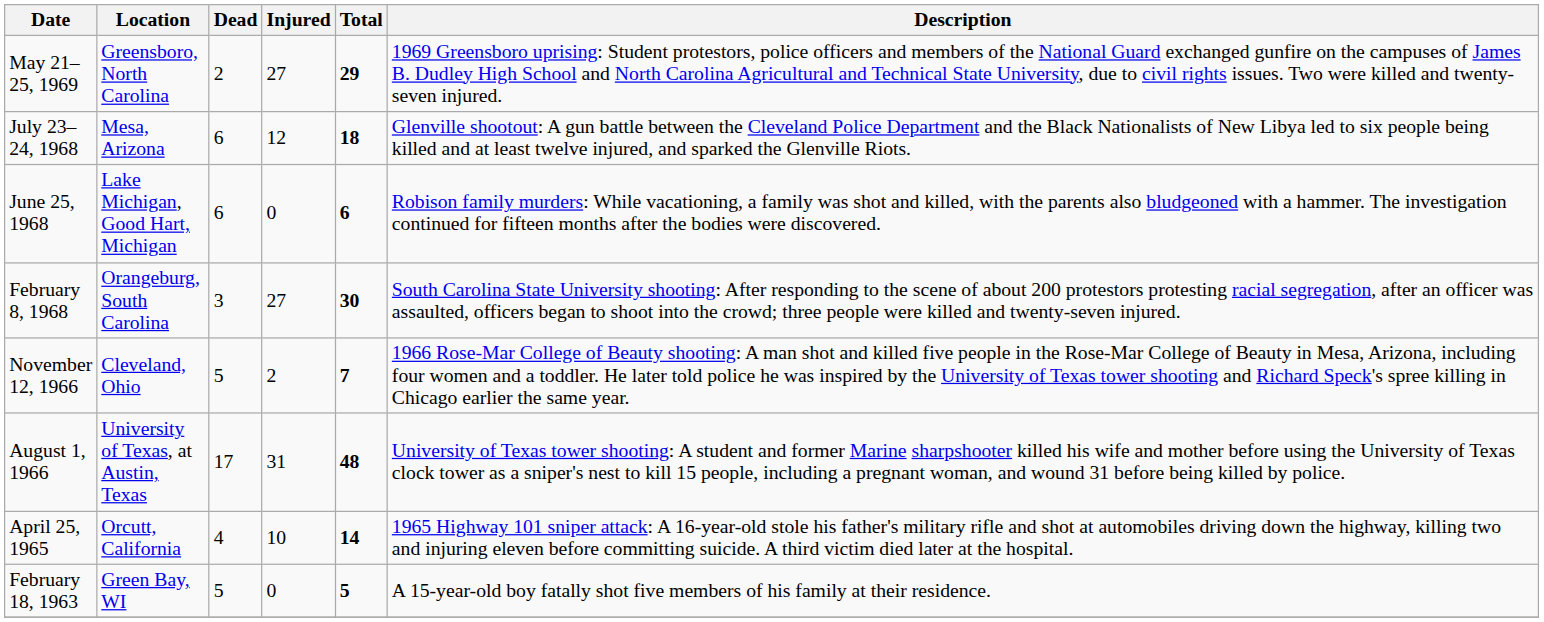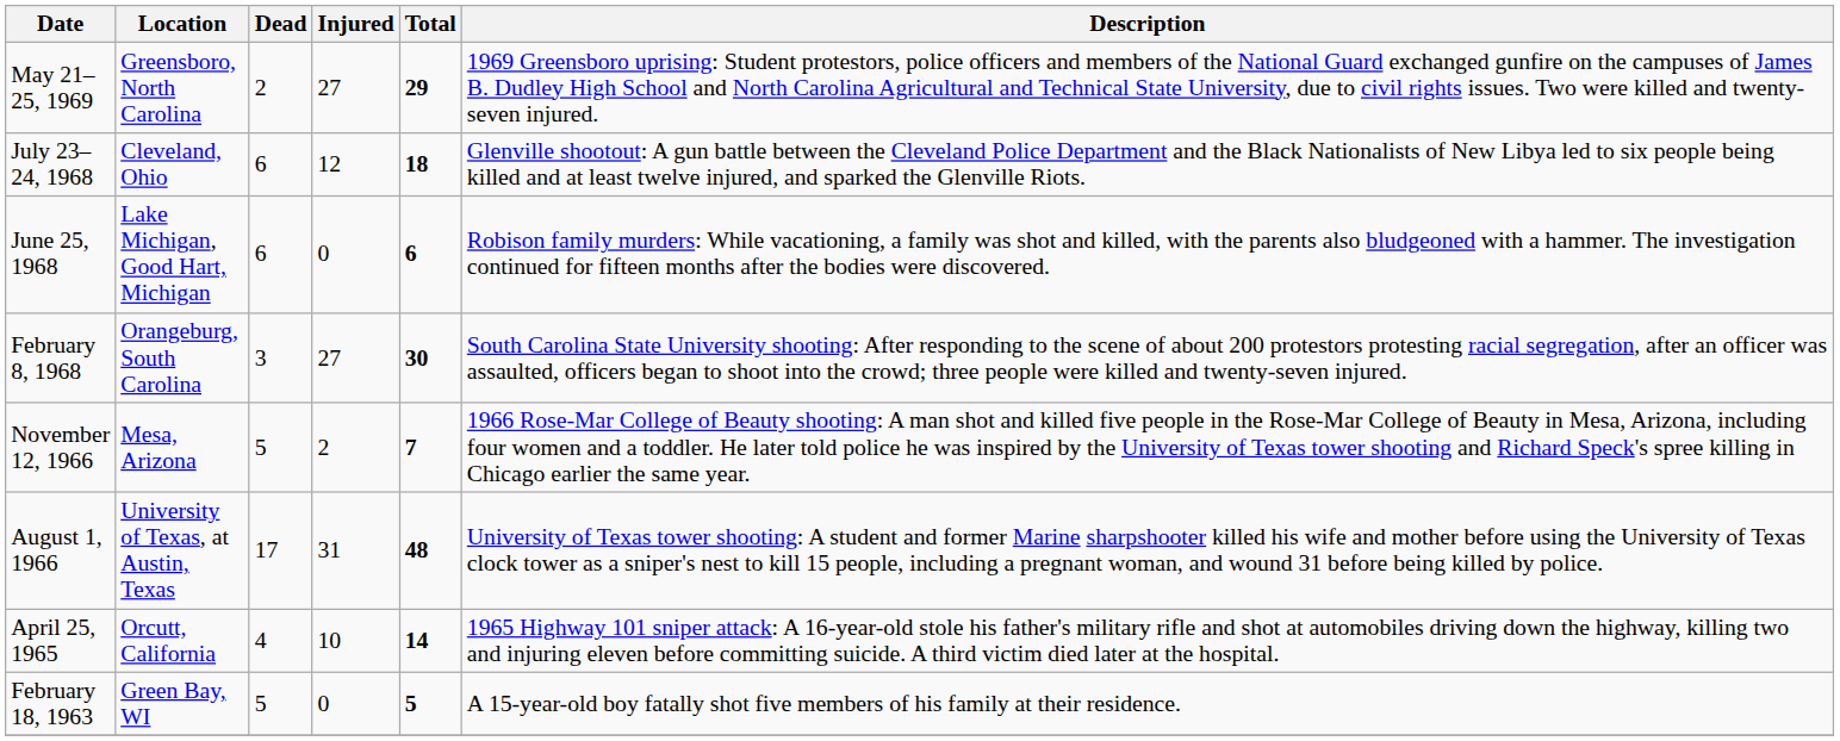 <table class="wikitable sortable">
 <tr>
 <th scope="col" style="width: 56px;">Date</th>
 <th scope="col" style="width: 84px;">Location</th>
 <th data-sort-type=number>Dead</th>
 <th data-sort-type=number>Injured</th>
 <th data-sort-type=number>Total</th>
 <th class=unsortable>Description</th>
 </tr>
 <tr>
 <td>May 21–25, 1969</td>
 <td><a href='#'>Greensboro, North Carolina</a></td>
 <td>2</td>
 <td>27</td>
 <td><strong>29</strong></td>
 <td><a href='#'>1969 Greensboro uprising</a>: Student protestors, police officers and members of the <a href='#'>National Guard</a> exchanged gunfire on the campuses of <a href='#'>James B. Dudley High School</a> and <a href='#'>North Carolina Agricultural and Technical State University</a>, due to <a href='#'>civil rights</a> issues. Two were killed and twenty-seven injured.</td>
 </tr>
 <tr>
 <td>July 23–24, 1968</td>
-<td><a href='#'>Mesa, Arizona</a></td>
+<td><a href='#'>Cleveland, Ohio</a></td>
 <td>6</td>
 <td>12</td>
 <td><strong>18</strong></td>
 <td><a href='#'>Glenville shootout</a>: A gun battle between the <a href='#'>Cleveland Police Department</a> and the Black Nationalists of New Libya led to six people being killed and at least twelve injured, and sparked the Glenville Riots.</td>
 </tr>
 <tr>
 <td>June 25, 1968</td>
 <td><a href='#'>Lake Michigan</a>, <a href='#'>Good Hart, Michigan</a></td>
 <td>6</td>
 <td>0</td>
 <td><strong>6</strong></td>
 <td><a href='#'>Robison family murders</a>: While vacationing, a family was shot and killed, with the parents also <a href='#'>bludgeoned</a> with a hammer. The investigation continued for fifteen months after the bodies were discovered.</td>
 </tr>
 <tr>
 <td>February 8, 1968</td>
 <td><a href='#'>Orangeburg, South Carolina</a></td>
 <td>3</td>
 <td>27</td>
 <td><strong>30</strong></td>
 <td><a href='#'>South Carolina State University shooting</a>: After responding to the scene of about 200 protestors protesting <a href='#'>racial segregation</a>, after an officer was assaulted, officers began to shoot into the crowd; three people were killed and twenty-seven injured.</td>
 </tr>
 <tr>
 <td>November 12, 1966</td>
-<td><a href='#'>Cleveland, Ohio</a></td>
+<td><a href='#'>Mesa, Arizona</a></td>
 <td>5</td>
 <td>2</td>
 <td><strong>7</strong></td>
 <td><a href='#'>1966 Rose-Mar College of Beauty shooting</a>: A man shot and killed five people in the Rose-Mar College of Beauty in Mesa, Arizona, including four women and a toddler. He later told police he was inspired by the <a href='#'>University of Texas tower shooting</a> and <a href='#'>Richard Speck</a>'s spree killing in Chicago earlier the same year.</td>
 </tr>
 <tr>
 <td>August 1, 1966</td>
 <td><a href='#'>University of Texas</a>, at <a href='#'>Austin, Texas</a></td>
 <td>17</td>
 <td>31</td>
 <td><strong>48</strong></td>
 <td><a href='#'>University of Texas tower shooting</a>: A student and former <a href='#'>Marine</a> <a href='#'>sharpshooter</a> killed his wife and mother before using the University of Texas clock tower as a sniper's nest to kill 15 people, including a pregnant woman, and wound 31 before being killed by police.</td>
 </tr>
 <tr>
 <td>April 25, 1965</td>
 <td><a href='#'>Orcutt, California</a></td>
 <td>4</td>
 <td>10</td>
 <td><strong>14</strong></td>
 <td><a href='#'>1965 Highway 101 sniper attack</a>: A 16-year-old stole his father's military rifle and shot at automobiles driving down the highway, killing two and injuring eleven before committing suicide. A third victim died later at the hospital.</td>
 </tr>
 <tr>
 <td>February 18, 1963</td>
 <td><a href='#'>Green Bay, WI</a></td>
 <td>5</td>
 <td>0</td>
 <td><strong>5</strong></td>
 <td>A 15-year-old boy fatally shot five members of his family at their residence.</td>
 </tr>
 <tr>
 </tr>
 </table>
